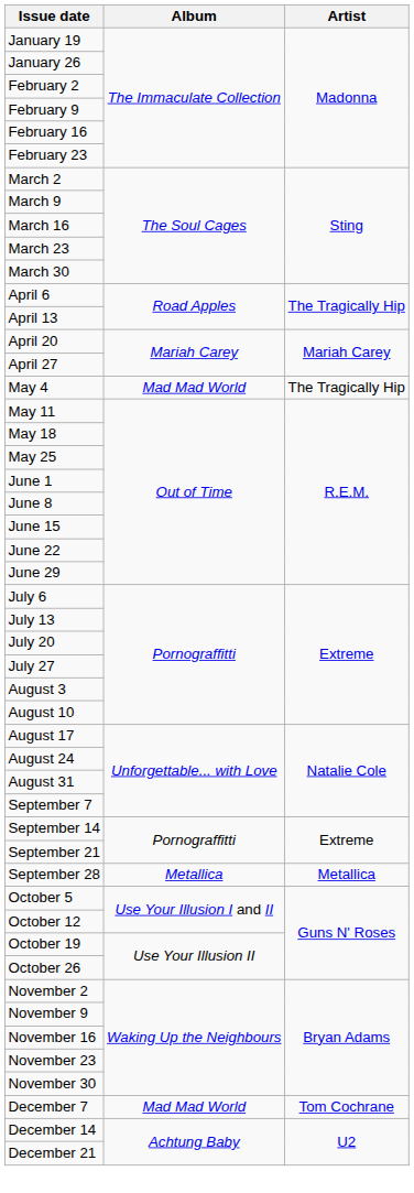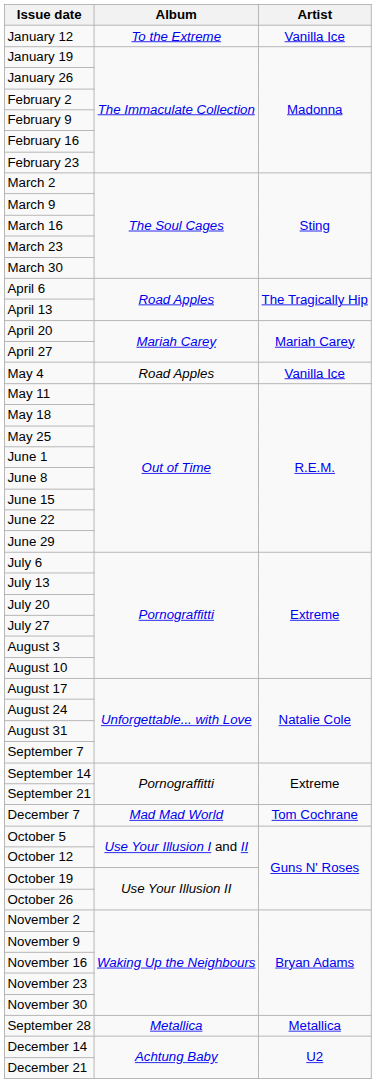 <table class=wikitable>
 <tr>
 <th>Issue date</th>
 <th>Album</th>
 <th>Artist</th>
+</tr>
+<tr>
+<td>January 12</td>
+<td align="center"><em><a href='#'>To the Extreme</a></em></td>
+<td align="center"><a href='#'>Vanilla Ice</a></td>
 </tr>
 <tr>
 <td>January 19</td>
 <td rowspan="6" align="center"><em><a href='#'>The Immaculate Collection</a></em></td>
 <td rowspan="6" align="center"><a href='#'>Madonna</a></td>
 </tr>
 <tr>
 <td>January 26</td>
 </tr>
 <tr>
 <td>February 2</td>
 </tr>
 <tr>
 <td>February 9</td>
 </tr>
 <tr>
 <td>February 16</td>
 </tr>
 <tr>
 <td>February 23</td>
 </tr>
 <tr>
 <td>March 2</td>
 <td rowspan="5" align="center"><em><a href='#'>The Soul Cages</a></em></td>
 <td rowspan="5" align="center"><a href='#'>Sting</a></td>
 </tr>
 <tr>
 <td>March 9</td>
 </tr>
 <tr>
 <td>March 16</td>
 </tr>
 <tr>
 <td>March 23</td>
 </tr>
 <tr>
 <td>March 30</td>
 </tr>
 <tr>
 <td>April 6</td>
 <td rowspan="2" align="center"><em><a href='#'>Road Apples</a></em></td>
 <td rowspan="2" align="center"><a href='#'>The Tragically Hip</a></td>
 </tr>
 <tr>
 <td>April 13</td>
 </tr>
 <tr>
 <td>April 20</td>
 <td rowspan="2" align="center"><em><a href='#'>Mariah Carey</a></em></td>
 <td rowspan="2" align="center"><a href='#'>Mariah Carey</a></td>
 </tr>
 <tr>
 <td>April 27</td>
 </tr>
 <tr>
 <td>May 4</td>
-<td align="center"><em><a href='#'>Mad Mad World</a></em></td>
-<td align="center">The Tragically Hip</td>
+<td align="center"><em>Road Apples</em></td>
+<td align="center"><a href='#'>Vanilla Ice</a></td>
 </tr>
 <tr>
 <td>May 11</td>
 <td rowspan="8" align="center"><em><a href='#'>Out of Time</a></em></td>
 <td rowspan="8" align="center"><a href='#'>R.E.M.</a></td>
 </tr>
 <tr>
 <td>May 18</td>
 </tr>
 <tr>
 <td>May 25</td>
 </tr>
 <tr>
 <td>June 1</td>
 </tr>
 <tr>
 <td>June 8</td>
 </tr>
 <tr>
 <td>June 15</td>
 </tr>
 <tr>
 <td>June 22</td>
 </tr>
 <tr>
 <td>June 29</td>
 </tr>
 <tr>
 <td>July 6</td>
 <td rowspan="6" align="center"><em><a href='#'>Pornograffitti</a></em></td>
 <td rowspan="6" align="center"><a href='#'>Extreme</a></td>
 </tr>
 <tr>
 <td>July 13</td>
 </tr>
 <tr>
 <td>July 20</td>
 </tr>
 <tr>
 <td>July 27</td>
 </tr>
 <tr>
 <td>August 3</td>
 </tr>
 <tr>
 <td>August 10</td>
 </tr>
 <tr>
 <td>August 17</td>
 <td rowspan="4" align="center"><em><a href='#'>Unforgettable... with Love</a></em></td>
 <td rowspan="4" align="center"><a href='#'>Natalie Cole</a></td>
 </tr>
 <tr>
 <td>August 24</td>
 </tr>
 <tr>
 <td>August 31</td>
 </tr>
 <tr>
 <td>September 7</td>
 </tr>
 <tr>
 <td>September 14</td>
 <td rowspan="2" align="center"><em>Pornograffitti</em></td>
 <td rowspan="2" align="center">Extreme</td>
 </tr>
 <tr>
 <td>September 21</td>
 </tr>
 <tr>
-<td>September 28</td>
-<td align="center"><em><a href='#'>Metallica</a></em></td>
-<td align="center"><a href='#'>Metallica</a></td>
+<td>December 7</td>
+<td align="center"><em><a href='#'>Mad Mad World</a></em></td>
+<td align="center"><a href='#'>Tom Cochrane</a></td>
 </tr>
 <tr>
 <td>October 5</td>
 <td rowspan="2" align="center"><em><a href='#'>Use Your Illusion I</a></em> and <em><a href='#'>II</a></em></td>
 <td rowspan="4" align="center"><a href='#'>Guns N' Roses</a></td>
 </tr>
 <tr>
 <td>October 12</td>
 </tr>
 <tr>
 <td>October 19</td>
 <td rowspan="2" align="center"><em>Use Your Illusion II</em></td>
 </tr>
 <tr>
 <td>October 26</td>
 </tr>
 <tr>
 <td>November 2</td>
 <td rowspan="5" align="center"><em><a href='#'>Waking Up the Neighbours</a></em></td>
 <td rowspan="5" align="center"><a href='#'>Bryan Adams</a></td>
 </tr>
 <tr>
 <td>November 9</td>
 </tr>
 <tr>
 <td>November 16</td>
 </tr>
 <tr>
 <td>November 23</td>
 </tr>
 <tr>
 <td>November 30</td>
 </tr>
 <tr>
-<td>December 7</td>
-<td align="center"><em><a href='#'>Mad Mad World</a></em></td>
-<td align="center"><a href='#'>Tom Cochrane</a></td>
+<td>September 28</td>
+<td align="center"><em><a href='#'>Metallica</a></em></td>
+<td align="center"><a href='#'>Metallica</a></td>
 </tr>
 <tr>
 <td>December 14</td>
 <td rowspan="2" align="center"><em><a href='#'>Achtung Baby</a></em></td>
 <td rowspan="2" align="center"><a href='#'>U2</a></td>
 </tr>
 <tr>
 <td>December 21</td>
 </tr>
 </table>
